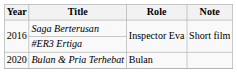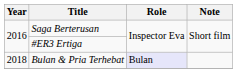 <table class="wikitable">
 <tr style="text-align:center;">
 <th>Year</th>
 <th>Title</th>
 <th>Role</th>
 <th>Note</th>
 </tr>
 <tr>
 <td rowspan="2">2016</td>
 <td><em>Saga Berterusan</em></td>
 <td rowspan="2">Inspector Eva</td>
 <td rowspan="2">Short film</td>
 </tr>
 <tr>
 <td><em>#ER3 Ertiga</em></td>
 </tr>
 <tr>
-<td rowspan="1">2020</td>
+<td rowspan="1">2018</td>
 <td><em>Bulan & Pria Terhebat</em></td>
-<td>Bulan</td>
+<td style="background: lavender;">Bulan</td>
 <td></td>
 </tr>
 <tr>
 </tr>
 </table>
